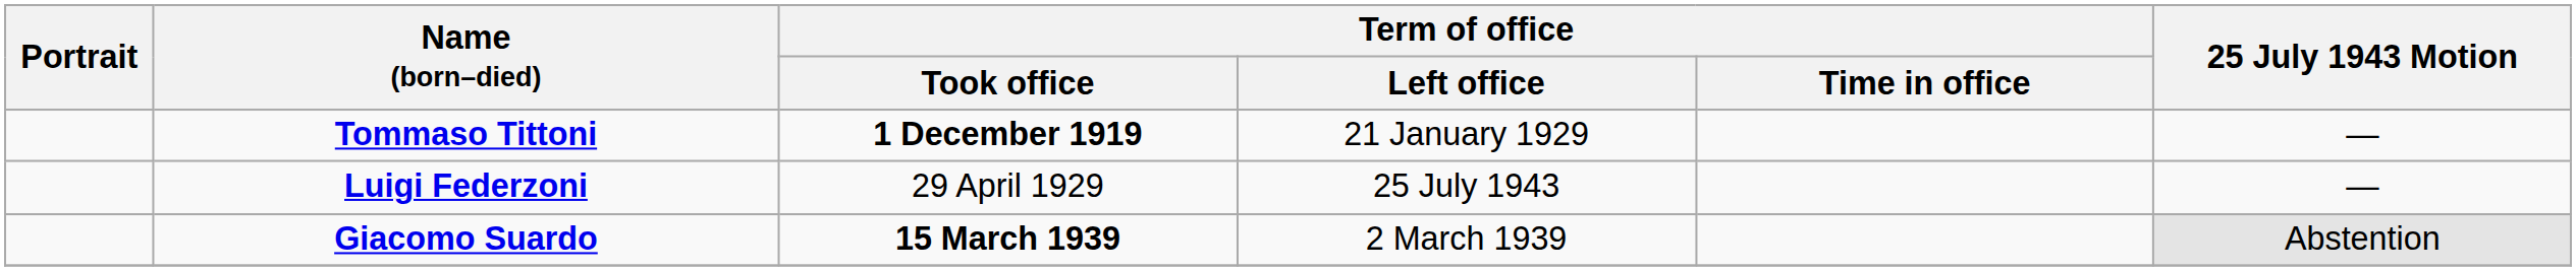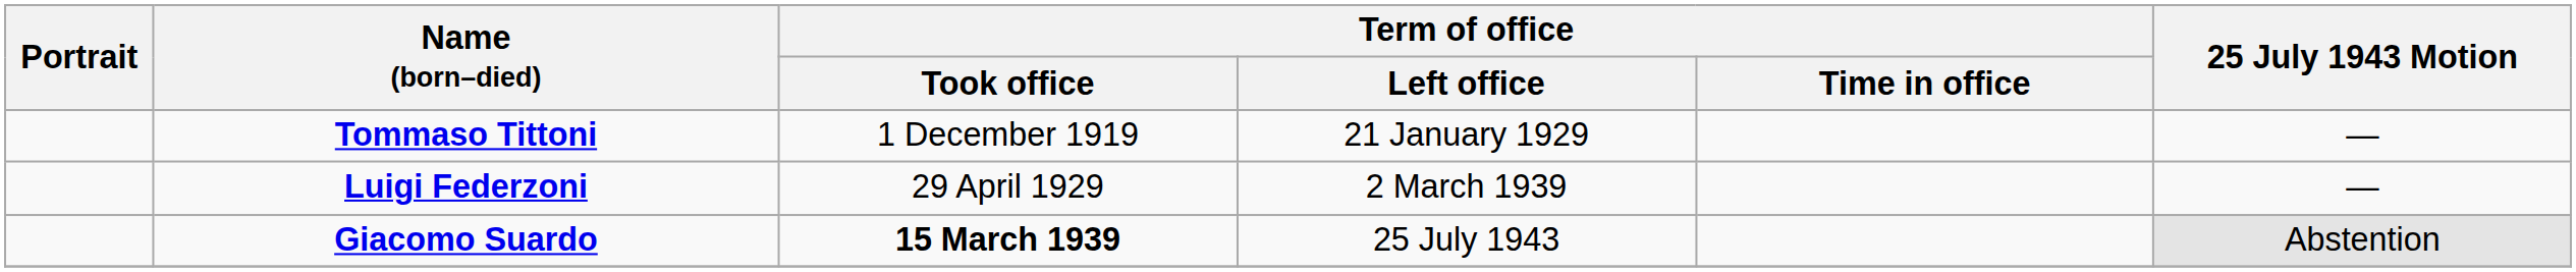 <table class="wikitable" style="text-align:center;" style="width=90%">
 <tr>
 <th width=1% rowspan=2>Portrait</th>
 <th width=15% rowspan=2>Name<br><small>(born–died)</small></th>
 <th width=30% colspan=3>Term of office</th>
 <th width=10% rowspan=2>25 July 1943 Motion</th>
 </tr>
 <tr style="text-align:center;">
 <th width=11%>Took office</th>
 <th width=11%>Left office</th>
 <th width=11%>Time in office</th>
 </tr>
 <tr>
 <td></td>
 <td><strong><a href='#'>Tommaso Tittoni</a></strong><br></td>
-<td><strong>1 December 1919</strong></td>
+<td>1 December 1919</td>
 <td>21 January 1929</td>
 <td></td>
 <td align=center>—</td>
 </tr>
 <tr>
 <td></td>
 <td><strong><a href='#'>Luigi Federzoni</a></strong><br></td>
 <td>29 April 1929</td>
-<td>25 July 1943</td>
+<td>2 March 1939</td>
 <td></td>
 <td align=center>—</td>
 </tr>
 <tr>
 <td></td>
 <td><strong><a href='#'>Giacomo Suardo</a></strong><br></td>
 <td><strong>15 March 1939</strong></td>
-<td>2 March 1939</td>
+<td>25 July 1943</td>
 <td></td>
 <td align=center style="background:#E4E4E4">Abstention</td>
 </tr>
 <tr>
 </tr>
 </table>
